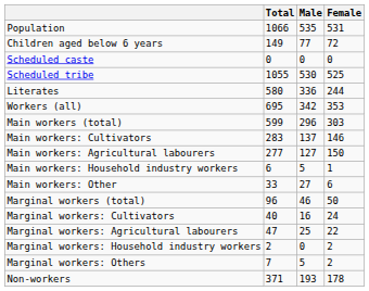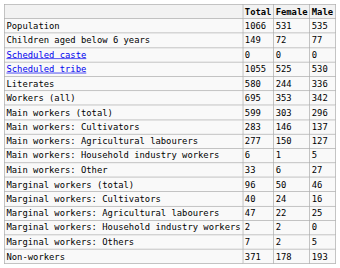 <table class="wikitable sortable">
 <tr>
 <th></th>
 <th>Total</th>
+<th>Female</th>
 <th>Male</th>
-<th>Female</th>
 </tr>
 <tr>
 <td>Population</td>
 <td>1066</td>
+<td>531</td>
 <td>535</td>
-<td>531</td>
 </tr>
 <tr>
 <td>Children aged below 6 years</td>
 <td>149</td>
+<td>72</td>
 <td>77</td>
-<td>72</td>
 </tr>
 <tr>
 <td><a href='#'>Scheduled caste</a></td>
 <td>0</td>
 <td>0</td>
 <td>0</td>
 </tr>
 <tr>
 <td><a href='#'>Scheduled tribe</a></td>
 <td>1055</td>
+<td>525</td>
 <td>530</td>
-<td>525</td>
 </tr>
 <tr>
 <td>Literates</td>
 <td>580</td>
+<td>244</td>
 <td>336</td>
-<td>244</td>
 </tr>
 <tr>
 <td>Workers (all)</td>
 <td>695</td>
+<td>353</td>
 <td>342</td>
-<td>353</td>
 </tr>
 <tr>
 <td>Main workers (total)</td>
 <td>599</td>
+<td>303</td>
 <td>296</td>
-<td>303</td>
 </tr>
 <tr>
 <td>Main workers: Cultivators</td>
 <td>283</td>
+<td>146</td>
 <td>137</td>
-<td>146</td>
 </tr>
 <tr>
 <td>Main workers: Agricultural labourers</td>
 <td>277</td>
+<td>150</td>
 <td>127</td>
-<td>150</td>
 </tr>
 <tr>
 <td>Main workers: Household industry workers</td>
 <td>6</td>
+<td>1</td>
 <td>5</td>
-<td>1</td>
 </tr>
 <tr>
 <td>Main workers: Other</td>
 <td>33</td>
+<td>6</td>
 <td>27</td>
-<td>6</td>
 </tr>
 <tr>
 <td>Marginal workers (total)</td>
 <td>96</td>
+<td>50</td>
 <td>46</td>
-<td>50</td>
 </tr>
 <tr>
 <td>Marginal workers: Cultivators</td>
 <td>40</td>
+<td>24</td>
 <td>16</td>
-<td>24</td>
 </tr>
 <tr>
 <td>Marginal workers: Agricultural labourers</td>
 <td>47</td>
+<td>22</td>
 <td>25</td>
-<td>22</td>
 </tr>
 <tr>
 <td>Marginal workers: Household industry workers</td>
 <td>2</td>
+<td>2</td>
 <td>0</td>
-<td>2</td>
 </tr>
 <tr>
 <td>Marginal workers: Others</td>
 <td>7</td>
+<td>2</td>
 <td>5</td>
-<td>2</td>
 </tr>
 <tr>
 <td>Non-workers</td>
 <td>371</td>
+<td>178</td>
 <td>193</td>
-<td>178</td>
 </tr>
 </table>
